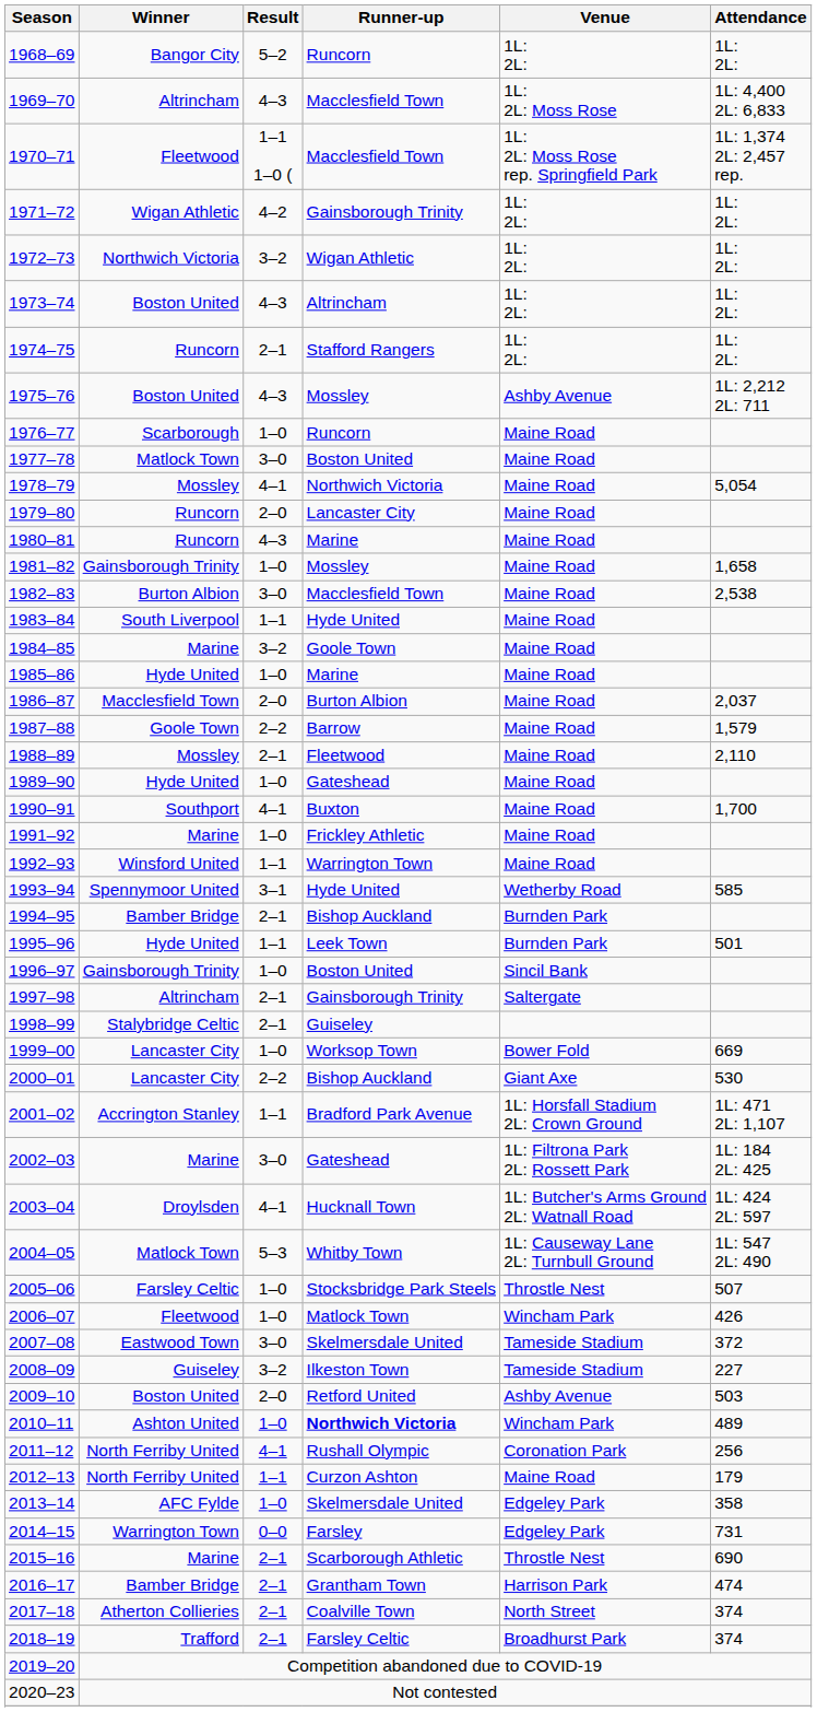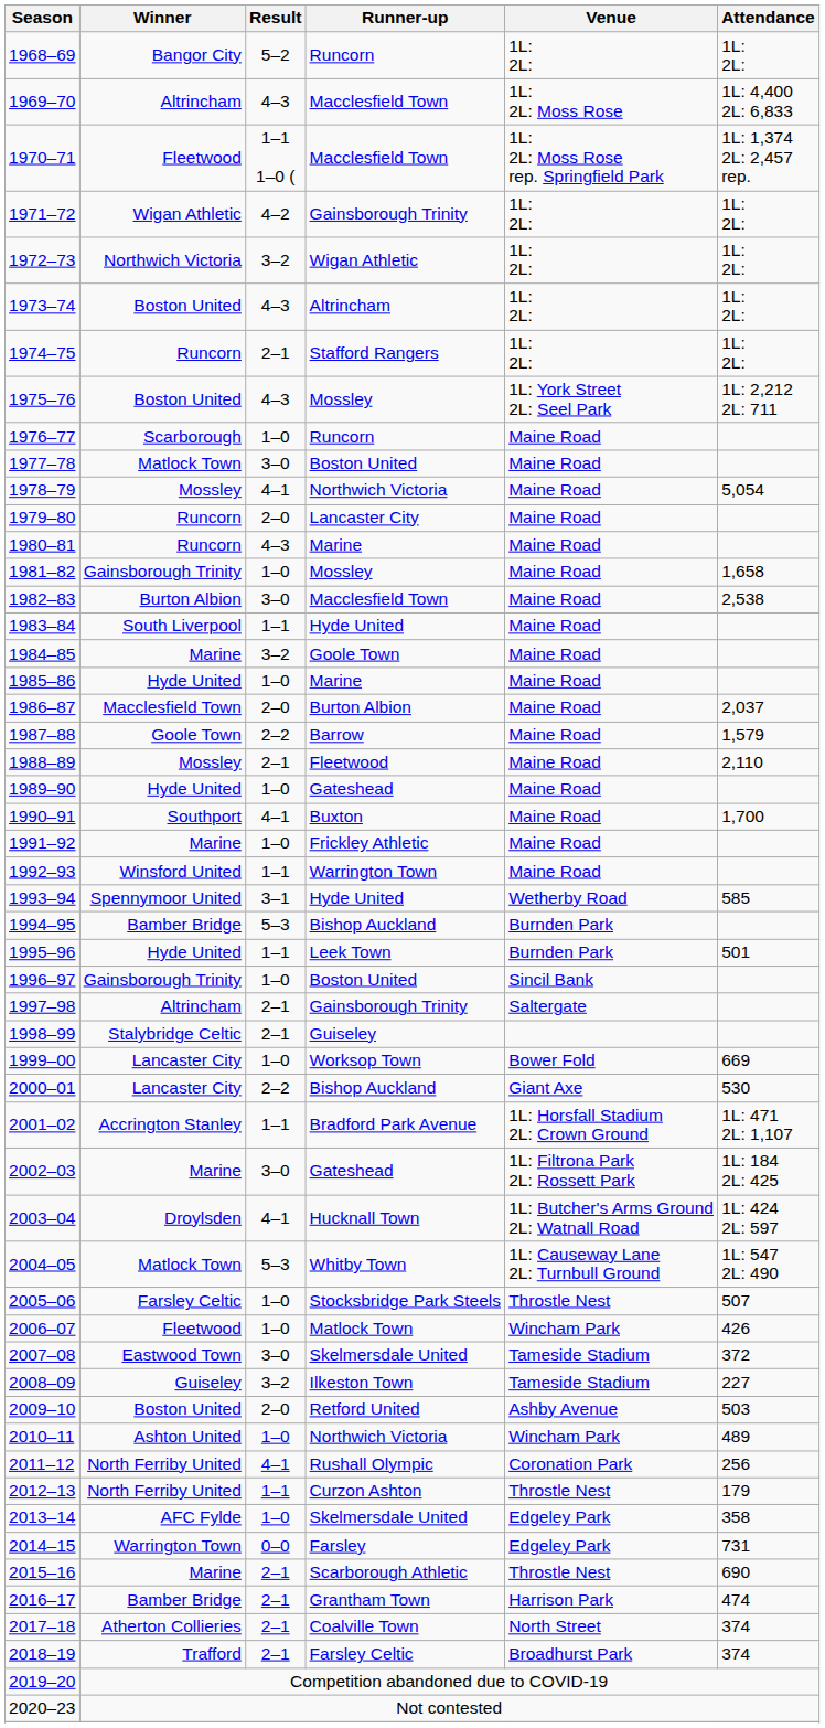 <table class="wikitable">
 <tr>
 <th>Season</th>
 <th>Winner</th>
 <th>Result</th>
 <th>Runner-up</th>
 <th>Venue</th>
 <th>Attendance</th>
 </tr>
 <tr>
 <td><a href='#'>1968–69</a></td>
 <td align="right"><a href='#'>Bangor City</a></td>
 <td align="center">5–2<br></td>
 <td><a href='#'>Runcorn</a></td>
 <td>1L: <br>2L:</td>
 <td>1L: <br>2L:</td>
 </tr>
 <tr>
 <td><a href='#'>1969–70</a></td>
 <td align="right"><a href='#'>Altrincham</a></td>
 <td align="center">4–3<br></td>
 <td><a href='#'>Macclesfield Town</a></td>
 <td>1L: <br>2L: <a href='#'>Moss Rose</a></td>
 <td>1L: 4,400<br>2L: 6,833</td>
 </tr>
 <tr>
 <td><a href='#'>1970–71</a></td>
 <td align="right"><a href='#'>Fleetwood</a></td>
 <td align="center">1–1<br><br>1–0 (</td>
 <td><a href='#'>Macclesfield Town</a></td>
 <td>1L: <br>2L: <a href='#'>Moss Rose</a><br>rep. <a href='#'>Springfield Park</a></td>
 <td>1L: 1,374<br>2L: 2,457<br>rep.</td>
 </tr>
 <tr>
 <td><a href='#'>1971–72</a></td>
 <td align="right"><a href='#'>Wigan Athletic</a></td>
 <td align="center">4–2<br></td>
 <td><a href='#'>Gainsborough Trinity</a></td>
 <td>1L: <br>2L:</td>
 <td>1L: <br>2L:</td>
 </tr>
 <tr>
 <td><a href='#'>1972–73</a></td>
 <td align="right"><a href='#'>Northwich Victoria</a></td>
 <td align="center">3–2<br></td>
 <td><a href='#'>Wigan Athletic</a></td>
 <td>1L: <br>2L:</td>
 <td>1L: <br>2L:</td>
 </tr>
 <tr>
 <td><a href='#'>1973–74</a></td>
 <td align="right"><a href='#'>Boston United</a></td>
 <td align="center">4–3<br></td>
 <td><a href='#'>Altrincham</a></td>
 <td>1L: <br>2L:</td>
 <td>1L: <br>2L:</td>
 </tr>
 <tr>
 <td><a href='#'>1974–75</a></td>
 <td align="right"><a href='#'>Runcorn</a></td>
 <td align="center">2–1<br></td>
 <td><a href='#'>Stafford Rangers</a></td>
 <td>1L: <br>2L:</td>
 <td>1L: <br>2L:</td>
 </tr>
 <tr>
 <td><a href='#'>1975–76</a></td>
 <td align="right"><a href='#'>Boston United</a></td>
 <td align="center">4–3<br></td>
 <td><a href='#'>Mossley</a></td>
-<td><a href='#'>Ashby Avenue</a></td>
+<td>1L: <a href='#'>York Street</a> <br>2L: <a href='#'>Seel Park</a></td>
 <td>1L: 2,212<br>2L: 711</td>
 </tr>
 <tr>
 <td><a href='#'>1976–77</a></td>
 <td align="right"><a href='#'>Scarborough</a></td>
 <td align="center">1–0</td>
 <td><a href='#'>Runcorn</a></td>
 <td><a href='#'>Maine Road</a></td>
 <td></td>
 </tr>
 <tr>
 <td><a href='#'>1977–78</a></td>
 <td align="right"><a href='#'>Matlock Town</a></td>
 <td align="center">3–0</td>
 <td><a href='#'>Boston United</a></td>
 <td><a href='#'>Maine Road</a></td>
 <td></td>
 </tr>
 <tr>
 <td><a href='#'>1978–79</a></td>
 <td align="right"><a href='#'>Mossley</a></td>
 <td align="center">4–1</td>
 <td><a href='#'>Northwich Victoria</a></td>
 <td><a href='#'>Maine Road</a></td>
 <td>5,054</td>
 </tr>
 <tr>
 <td><a href='#'>1979–80</a></td>
 <td align="right"><a href='#'>Runcorn</a></td>
 <td align="center">2–0</td>
 <td><a href='#'>Lancaster City</a></td>
 <td><a href='#'>Maine Road</a></td>
 <td></td>
 </tr>
 <tr>
 <td><a href='#'>1980–81</a></td>
 <td align="right"><a href='#'>Runcorn</a></td>
 <td align="center">4–3</td>
 <td><a href='#'>Marine</a></td>
 <td><a href='#'>Maine Road</a></td>
 <td></td>
 </tr>
 <tr>
 <td><a href='#'>1981–82</a></td>
 <td align="right"><a href='#'>Gainsborough Trinity</a></td>
 <td align="center">1–0</td>
 <td><a href='#'>Mossley</a></td>
 <td><a href='#'>Maine Road</a></td>
 <td>1,658</td>
 </tr>
 <tr>
 <td><a href='#'>1982–83</a></td>
 <td align="right"><a href='#'>Burton Albion</a></td>
 <td align="center">3–0<br></td>
 <td><a href='#'>Macclesfield Town</a></td>
 <td><a href='#'>Maine Road</a></td>
 <td>2,538</td>
 </tr>
 <tr>
 <td><a href='#'>1983–84</a></td>
 <td align="right"><a href='#'>South Liverpool</a></td>
 <td align="center">1–1 </td>
 <td><a href='#'>Hyde United</a></td>
 <td><a href='#'>Maine Road</a></td>
 <td></td>
 </tr>
 <tr>
 <td><a href='#'>1984–85</a></td>
 <td align="right"><a href='#'>Marine</a></td>
 <td align="center">3–2</td>
 <td><a href='#'>Goole Town</a></td>
 <td><a href='#'>Maine Road</a></td>
 <td></td>
 </tr>
 <tr>
 <td><a href='#'>1985–86</a></td>
 <td align="right"><a href='#'>Hyde United</a></td>
 <td align="center">1–0</td>
 <td><a href='#'>Marine</a></td>
 <td><a href='#'>Maine Road</a></td>
 <td></td>
 </tr>
 <tr>
 <td><a href='#'>1986–87</a></td>
 <td align="right"><a href='#'>Macclesfield Town</a></td>
 <td align="center">2–0</td>
 <td><a href='#'>Burton Albion</a></td>
 <td><a href='#'>Maine Road</a></td>
 <td>2,037</td>
 </tr>
 <tr>
 <td><a href='#'>1987–88</a></td>
 <td align="right"><a href='#'>Goole Town</a></td>
 <td align="center">2–2 </td>
 <td><a href='#'>Barrow</a></td>
 <td><a href='#'>Maine Road</a></td>
 <td>1,579</td>
 </tr>
 <tr>
 <td><a href='#'>1988–89</a></td>
 <td align="right"><a href='#'>Mossley</a></td>
 <td align="center">2–1</td>
 <td><a href='#'>Fleetwood</a></td>
 <td><a href='#'>Maine Road</a></td>
 <td>2,110</td>
 </tr>
 <tr>
 <td><a href='#'>1989–90</a></td>
 <td align="right"><a href='#'>Hyde United</a></td>
 <td align="center">1–0</td>
 <td><a href='#'>Gateshead</a></td>
 <td><a href='#'>Maine Road</a></td>
 <td></td>
 </tr>
 <tr>
 <td><a href='#'>1990–91</a></td>
 <td align="right"><a href='#'>Southport</a></td>
 <td align="center">4–1</td>
 <td><a href='#'>Buxton</a></td>
 <td><a href='#'>Maine Road</a></td>
 <td>1,700</td>
 </tr>
 <tr>
 <td><a href='#'>1991–92</a></td>
 <td align="right"><a href='#'>Marine</a></td>
 <td align="center">1–0</td>
 <td><a href='#'>Frickley Athletic</a></td>
 <td><a href='#'>Maine Road</a></td>
 <td></td>
 </tr>
 <tr>
 <td><a href='#'>1992–93</a></td>
 <td align="right"><a href='#'>Winsford United</a></td>
 <td align="center">1–1 </td>
 <td><a href='#'>Warrington Town</a></td>
 <td><a href='#'>Maine Road</a></td>
 <td></td>
 </tr>
 <tr>
 <td><a href='#'>1993–94</a></td>
 <td align="right"><a href='#'>Spennymoor United</a></td>
 <td align="center">3–1</td>
 <td><a href='#'>Hyde United</a></td>
 <td><a href='#'>Wetherby Road</a></td>
 <td>585</td>
 </tr>
 <tr>
 <td><a href='#'>1994–95</a></td>
 <td align="right"><a href='#'>Bamber Bridge</a></td>
-<td align="center">2–1</td>
+<td align="center">5–3<br></td>
 <td><a href='#'>Bishop Auckland</a></td>
 <td><a href='#'>Burnden Park</a></td>
 <td></td>
 </tr>
 <tr>
 <td><a href='#'>1995–96</a></td>
 <td align="right"><a href='#'>Hyde United</a></td>
 <td align="center">1–1 </td>
 <td><a href='#'>Leek Town</a></td>
 <td><a href='#'>Burnden Park</a></td>
 <td>501</td>
 </tr>
 <tr>
 <td><a href='#'>1996–97</a></td>
 <td align="right"><a href='#'>Gainsborough Trinity</a></td>
 <td align="center">1–0</td>
 <td><a href='#'>Boston United</a></td>
 <td><a href='#'>Sincil Bank</a></td>
 <td></td>
 </tr>
 <tr>
 <td><a href='#'>1997–98</a></td>
 <td align="right"><a href='#'>Altrincham</a></td>
 <td align="center">2–1</td>
 <td><a href='#'>Gainsborough Trinity</a></td>
 <td><a href='#'>Saltergate</a></td>
 <td></td>
 </tr>
 <tr>
 <td><a href='#'>1998–99</a></td>
 <td align="right"><a href='#'>Stalybridge Celtic</a></td>
 <td align="center">2–1</td>
 <td><a href='#'>Guiseley</a></td>
 <td></td>
 <td></td>
 </tr>
 <tr>
 <td><a href='#'>1999–00</a></td>
 <td align="right"><a href='#'>Lancaster City</a></td>
 <td align="center">1–0</td>
 <td><a href='#'>Worksop Town</a></td>
 <td><a href='#'>Bower Fold</a></td>
 <td>669</td>
 </tr>
 <tr>
 <td><a href='#'>2000–01</a></td>
 <td align="right"><a href='#'>Lancaster City</a></td>
 <td align="center">2–2 </td>
 <td><a href='#'>Bishop Auckland</a></td>
 <td><a href='#'>Giant Axe</a></td>
 <td>530</td>
 </tr>
 <tr>
 <td><a href='#'>2001–02</a></td>
 <td align="right"><a href='#'>Accrington Stanley</a></td>
 <td align="center">1–1</td>
 <td><a href='#'>Bradford Park Avenue</a></td>
 <td>1L: <a href='#'>Horsfall Stadium</a><br>2L: <a href='#'>Crown Ground</a></td>
 <td>1L: 471<br>2L: 1,107</td>
 </tr>
 <tr>
 <td><a href='#'>2002–03</a></td>
 <td align="right"><a href='#'>Marine</a></td>
 <td align="center">3–0<br></td>
 <td><a href='#'>Gateshead</a></td>
 <td>1L: <a href='#'>Filtrona Park</a><br>2L: <a href='#'>Rossett Park</a></td>
 <td>1L: 184<br>2L: 425</td>
 </tr>
 <tr>
 <td><a href='#'>2003–04</a></td>
 <td align="right"><a href='#'>Droylsden</a></td>
 <td align="center">4–1<br></td>
 <td><a href='#'>Hucknall Town</a></td>
 <td>1L: <a href='#'>Butcher's Arms Ground</a><br>2L: <a href='#'>Watnall Road</a></td>
 <td>1L: 424<br>2L: 597</td>
 </tr>
 <tr>
 <td><a href='#'>2004–05</a></td>
 <td align="right"><a href='#'>Matlock Town</a></td>
 <td align="center">5–3<br></td>
 <td><a href='#'>Whitby Town</a></td>
 <td>1L: <a href='#'>Causeway Lane</a> <br>2L: <a href='#'>Turnbull Ground</a></td>
 <td>1L: 547<br>2L: 490</td>
 </tr>
 <tr>
 <td><a href='#'>2005–06</a></td>
 <td align="right"><a href='#'>Farsley Celtic</a></td>
 <td align="center">1–0</td>
 <td><a href='#'>Stocksbridge Park Steels</a></td>
 <td><a href='#'>Throstle Nest</a></td>
 <td>507</td>
 </tr>
 <tr>
 <td><a href='#'>2006–07</a></td>
 <td align="right"><a href='#'>Fleetwood</a></td>
 <td align="center">1–0</td>
 <td><a href='#'>Matlock Town</a></td>
 <td><a href='#'>Wincham Park</a></td>
 <td>426</td>
 </tr>
 <tr>
 <td><a href='#'>2007–08</a></td>
 <td align="right"><a href='#'>Eastwood Town</a></td>
 <td align="center">3–0</td>
 <td><a href='#'>Skelmersdale United</a></td>
 <td><a href='#'>Tameside Stadium</a></td>
 <td>372</td>
 </tr>
 <tr>
 <td><a href='#'>2008–09</a></td>
 <td align="right"><a href='#'>Guiseley</a></td>
 <td align="center">3–2</td>
 <td><a href='#'>Ilkeston Town</a></td>
 <td><a href='#'>Tameside Stadium</a></td>
 <td>227</td>
 </tr>
 <tr>
 <td><a href='#'>2009–10</a></td>
 <td align="right"><a href='#'>Boston United</a></td>
 <td align="center">2–0</td>
 <td><a href='#'>Retford United</a></td>
 <td><a href='#'>Ashby Avenue</a></td>
 <td>503</td>
 </tr>
 <tr>
 <td><a href='#'>2010–11</a></td>
 <td align="right"><a href='#'>Ashton United</a></td>
 <td align="center"><a href='#'>1–0</a></td>
-<td><strong><a href='#'>Northwich Victoria</a></strong></td>
+<td><a href='#'>Northwich Victoria</a></td>
 <td><a href='#'>Wincham Park</a></td>
 <td>489</td>
 </tr>
 <tr>
 <td><a href='#'>2011–12</a></td>
 <td align="right"><a href='#'>North Ferriby United</a></td>
 <td align="center"><a href='#'>4–1</a></td>
 <td><a href='#'>Rushall Olympic</a></td>
 <td><a href='#'>Coronation Park</a></td>
 <td>256</td>
 </tr>
 <tr>
 <td><a href='#'>2012–13</a></td>
 <td align="right"><a href='#'>North Ferriby United</a></td>
 <td align="center"><a href='#'>1–1</a> </td>
 <td><a href='#'>Curzon Ashton</a></td>
-<td><a href='#'>Maine Road</a></td>
+<td><a href='#'>Throstle Nest</a></td>
 <td>179</td>
 </tr>
 <tr>
 <td><a href='#'>2013–14</a></td>
 <td align="right"><a href='#'>AFC Fylde</a></td>
 <td align="center"><a href='#'>1–0</a></td>
 <td><a href='#'>Skelmersdale United</a></td>
 <td><a href='#'>Edgeley Park</a></td>
 <td>358</td>
 </tr>
 <tr>
 <td><a href='#'>2014–15</a></td>
 <td align="right"><a href='#'>Warrington Town</a></td>
 <td align="center"><a href='#'>0–0</a> </td>
 <td><a href='#'>Farsley</a></td>
 <td><a href='#'>Edgeley Park</a></td>
 <td>731</td>
 </tr>
 <tr>
 <td><a href='#'>2015–16</a></td>
 <td align="right"><a href='#'>Marine</a></td>
 <td align="center"><a href='#'>2–1</a></td>
 <td><a href='#'>Scarborough Athletic</a></td>
 <td><a href='#'>Throstle Nest</a></td>
 <td>690</td>
 </tr>
 <tr>
 <td><a href='#'>2016–17</a></td>
 <td align="right"><a href='#'>Bamber Bridge</a></td>
 <td align="center"><a href='#'>2–1</a></td>
 <td><a href='#'>Grantham Town</a></td>
 <td><a href='#'>Harrison Park</a></td>
 <td>474</td>
 </tr>
 <tr +>
 <td><a href='#'>2017–18</a></td>
 <td align="right"><a href='#'>Atherton Collieries</a></td>
 <td align="center"><a href='#'>2–1</a></td>
 <td><a href='#'>Coalville Town</a></td>
 <td><a href='#'>North Street</a></td>
 <td>374</td>
 </tr>
 <tr>
 <td><a href='#'>2018–19</a></td>
 <td align="right"><a href='#'>Trafford</a></td>
 <td align="center"><a href='#'>2–1</a></td>
 <td><a href='#'>Farsley Celtic</a></td>
 <td><a href='#'>Broadhurst Park</a></td>
 <td>374</td>
 </tr>
 <tr>
 <td><a href='#'>2019–20</a></td>
 <td colspan=5 align="center">Competition abandoned due to COVID-19</td>
 </tr>
 <tr>
 <td>2020–23</td>
 <td colspan=5 align="center">Not contested</td>
 </tr>
 <tr>
 </tr>
 <tr>
 </tr>
 <tr>
 </tr>
 </table>
